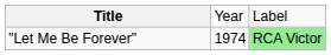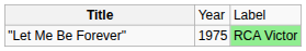 <table class="wikitable">
 <tr>
 <th style="width:14em;">Title</th>
 <td>Year</td>
 <td>Label</td>
 </tr>
 <tr>
 <td>"Let Me Be Forever"</td>
-<td>1974</td>
+<td>1975</td>
 <td style="background: lightgreen;">RCA Victor</td>
 </tr>
 </table>
